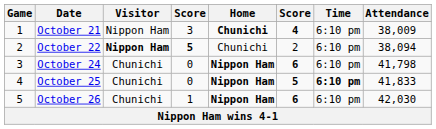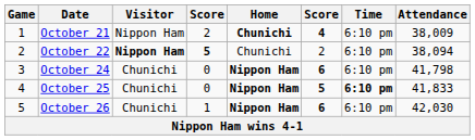 <table class="wikitable">
 <tr>
 <th>Game</th>
 <th>Date</th>
 <th>Visitor</th>
 <th>Score</th>
 <th>Home</th>
 <th>Score</th>
 <th>Time</th>
 <th>Attendance</th>
 </tr>
 <tr>
 <td align = center>1</td>
 <td><a href='#'>October 21</a></td>
 <td align = center>Nippon Ham</td>
-<td align = center>3</td>
+<td align = center>2</td>
 <td align = center><strong>Chunichi</strong></td>
 <td align = center><strong>4</strong></td>
 <td align = center>6:10 pm</td>
 <td align = center>38,009</td>
 </tr>
 <tr>
 <td align = center>2</td>
 <td><a href='#'>October 22</a></td>
 <td align = center><strong>Nippon Ham</strong></td>
 <td align = center><strong>5</strong></td>
 <td align = center>Chunichi</td>
 <td align = center>2</td>
 <td align = center>6:10 pm</td>
 <td align = center>38,094</td>
 </tr>
 <tr>
 <td align = center>3</td>
 <td><a href='#'>October 24</a></td>
 <td align = center>Chunichi</td>
 <td align = center>0</td>
 <td align = center><strong>Nippon Ham</strong></td>
 <td align = center><strong>6</strong></td>
 <td align = center>6:10 pm</td>
 <td align = center>41,798</td>
 </tr>
 <tr>
 <td align = center>4</td>
 <td><a href='#'>October 25</a></td>
 <td align = center>Chunichi</td>
 <td align = center>0</td>
 <td align = center><strong>Nippon Ham</strong></td>
 <td align = center><strong>5</strong></td>
 <td align = center><strong>6:10 pm</strong></td>
 <td align = center>41,833</td>
 </tr>
 <tr>
 <td align = center>5</td>
 <td><a href='#'>October 26</a></td>
 <td align = center>Chunichi</td>
 <td align = center>1</td>
 <td align = center><strong>Nippon Ham</strong></td>
 <td align = center><strong>6</strong></td>
 <td align = center>6:10 pm</td>
 <td align = center>42,030</td>
 </tr>
 <tr>
 <th colspan="9">Nippon Ham wins 4-1</th>
 </tr>
 </table>
